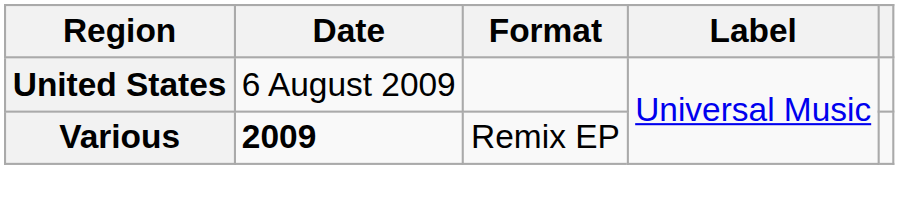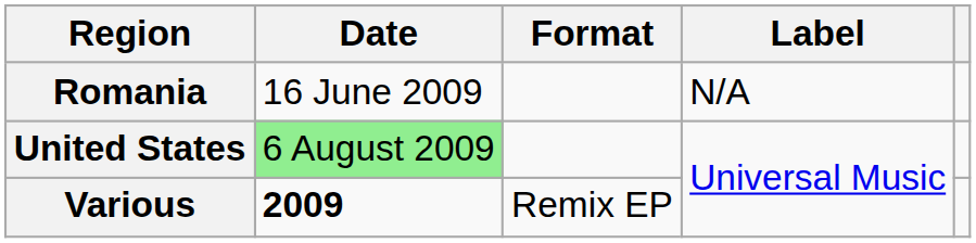 <table class="wikitable plainrowheaders unsortable">
 <tr>
 <th scope="col">Region</th>
 <th scope="col">Date</th>
 <th scope="col">Format</th>
 <th scope="col">Label</th>
 <th scope="col"></th>
 </tr>
 <tr>
+<th scope="row">Romania</th>
+<td>16 June 2009</td>
+<td></td>
+<td>N/A</td>
+<td style="text-align:center;"></td>
+</tr>
+<tr>
 <th scope="row">United States</th>
-<td>6 August 2009</td>
+<td style="background: lightgreen;">6 August 2009</td>
 <td></td>
 <td rowspan="2"><a href='#'>Universal Music</a></td>
 <td style="text-align:center;"></td>
 </tr>
 <tr>
 <th scope="row">Various</th>
 <td><strong>2009</strong></td>
 <td>Remix EP</td>
 <td style="text-align:center;"></td>
 </tr>
 </table>
